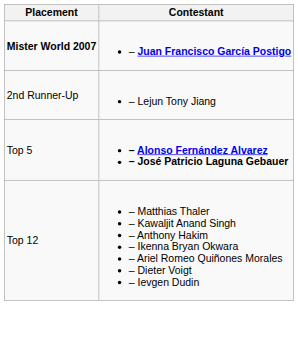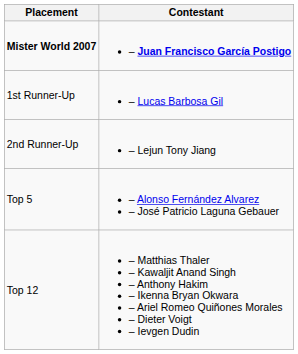 <table class="wikitable sortable" style="font-size: 95%;">
 <tr>
 <th>Placement</th>
 <th>Contestant</th>
 </tr>
 <tr>
 <td><strong>Mister World 2007</strong></td>
 <td><br><ul><li><strong></strong> – <strong><a href='#'>Juan Francisco García Postigo</a></strong></li></ul></td>
 </tr>
 <tr>
+<td>1st Runner-Up</td>
+<td><br><ul><li> – <a href='#'>Lucas Barbosa Gil</a></li></ul></td>
+</tr>
+<tr>
 <td>2nd Runner-Up</td>
 <td><br><ul><li> – Lejun Tony Jiang</li></ul></td>
 </tr>
 <tr>
 <td>Top 5</td>
-<td><strong><br><ul><li> – <a href='#'>Alonso Fernández Alvarez</a></li><li> – José Patricio Laguna Gebauer</li></ul></strong></td>
+<td><br><ul><li> – <a href='#'>Alonso Fernández Alvarez</a></li><li> – José Patricio Laguna Gebauer</li></ul></td>
 </tr>
 <tr>
 <td>Top 12</td>
 <td><br><ul><li> – Matthias Thaler</li><li> – Kawaljit Anand Singh</li><li> – Anthony Hakim</li><li> – Ikenna Bryan Okwara</li><li> – Ariel Romeo Quiñones Morales</li><li> – Dieter Voigt</li><li> – Ievgen Dudin</li></ul></td>
 </tr>
 </table>
